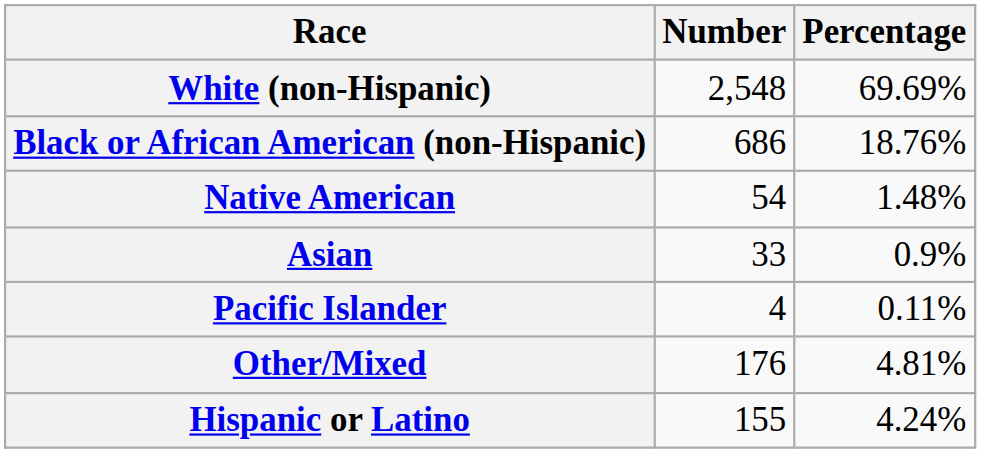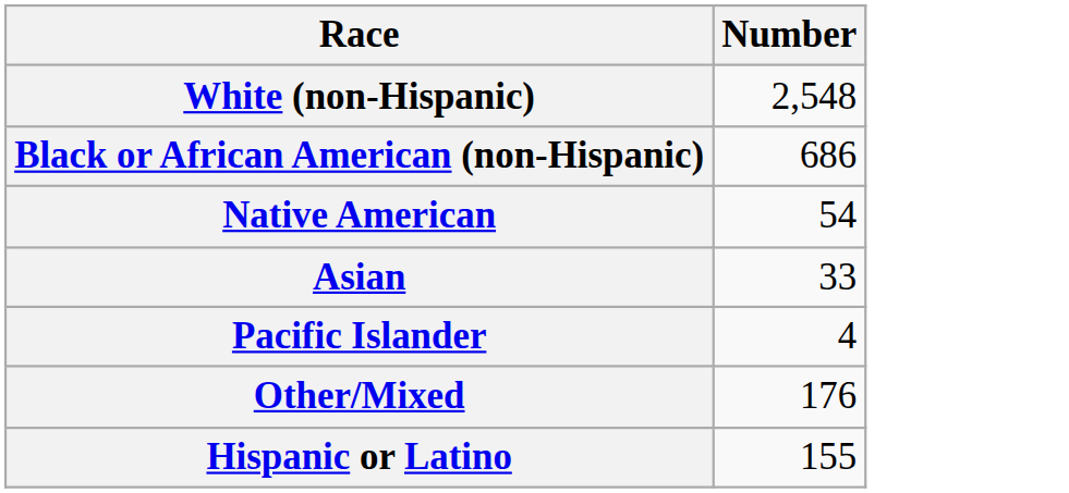 <table class="wikitable" style="text-align:right">
 <tr>
 <th scope="col">Race</th>
 <th scope="col">Number</th>
-<th scope="col">Percentage</th>
 </tr>
 <tr>
 <th scope="row"><a href='#'>White</a> (non-Hispanic)</th>
 <td>2,548</td>
-<td>69.69%</td>
 </tr>
 <tr>
 <th scope="row"><a href='#'>Black or African American</a> (non-Hispanic)</th>
 <td>686</td>
-<td>18.76%</td>
 </tr>
 <tr>
 <th scope="row"><a href='#'>Native American</a></th>
 <td>54</td>
-<td>1.48%</td>
 </tr>
 <tr>
 <th scope="row"><a href='#'>Asian</a></th>
 <td>33</td>
-<td>0.9%</td>
 </tr>
 <tr>
 <th scope="row"><a href='#'>Pacific Islander</a></th>
 <td>4</td>
-<td>0.11%</td>
 </tr>
 <tr>
 <th scope="row"><a href='#'>Other/Mixed</a></th>
 <td>176</td>
-<td>4.81%</td>
 </tr>
 <tr>
 <th scope="row"><a href='#'>Hispanic</a> or <a href='#'>Latino</a></th>
 <td>155</td>
-<td>4.24%</td>
 </tr>
 </table>
